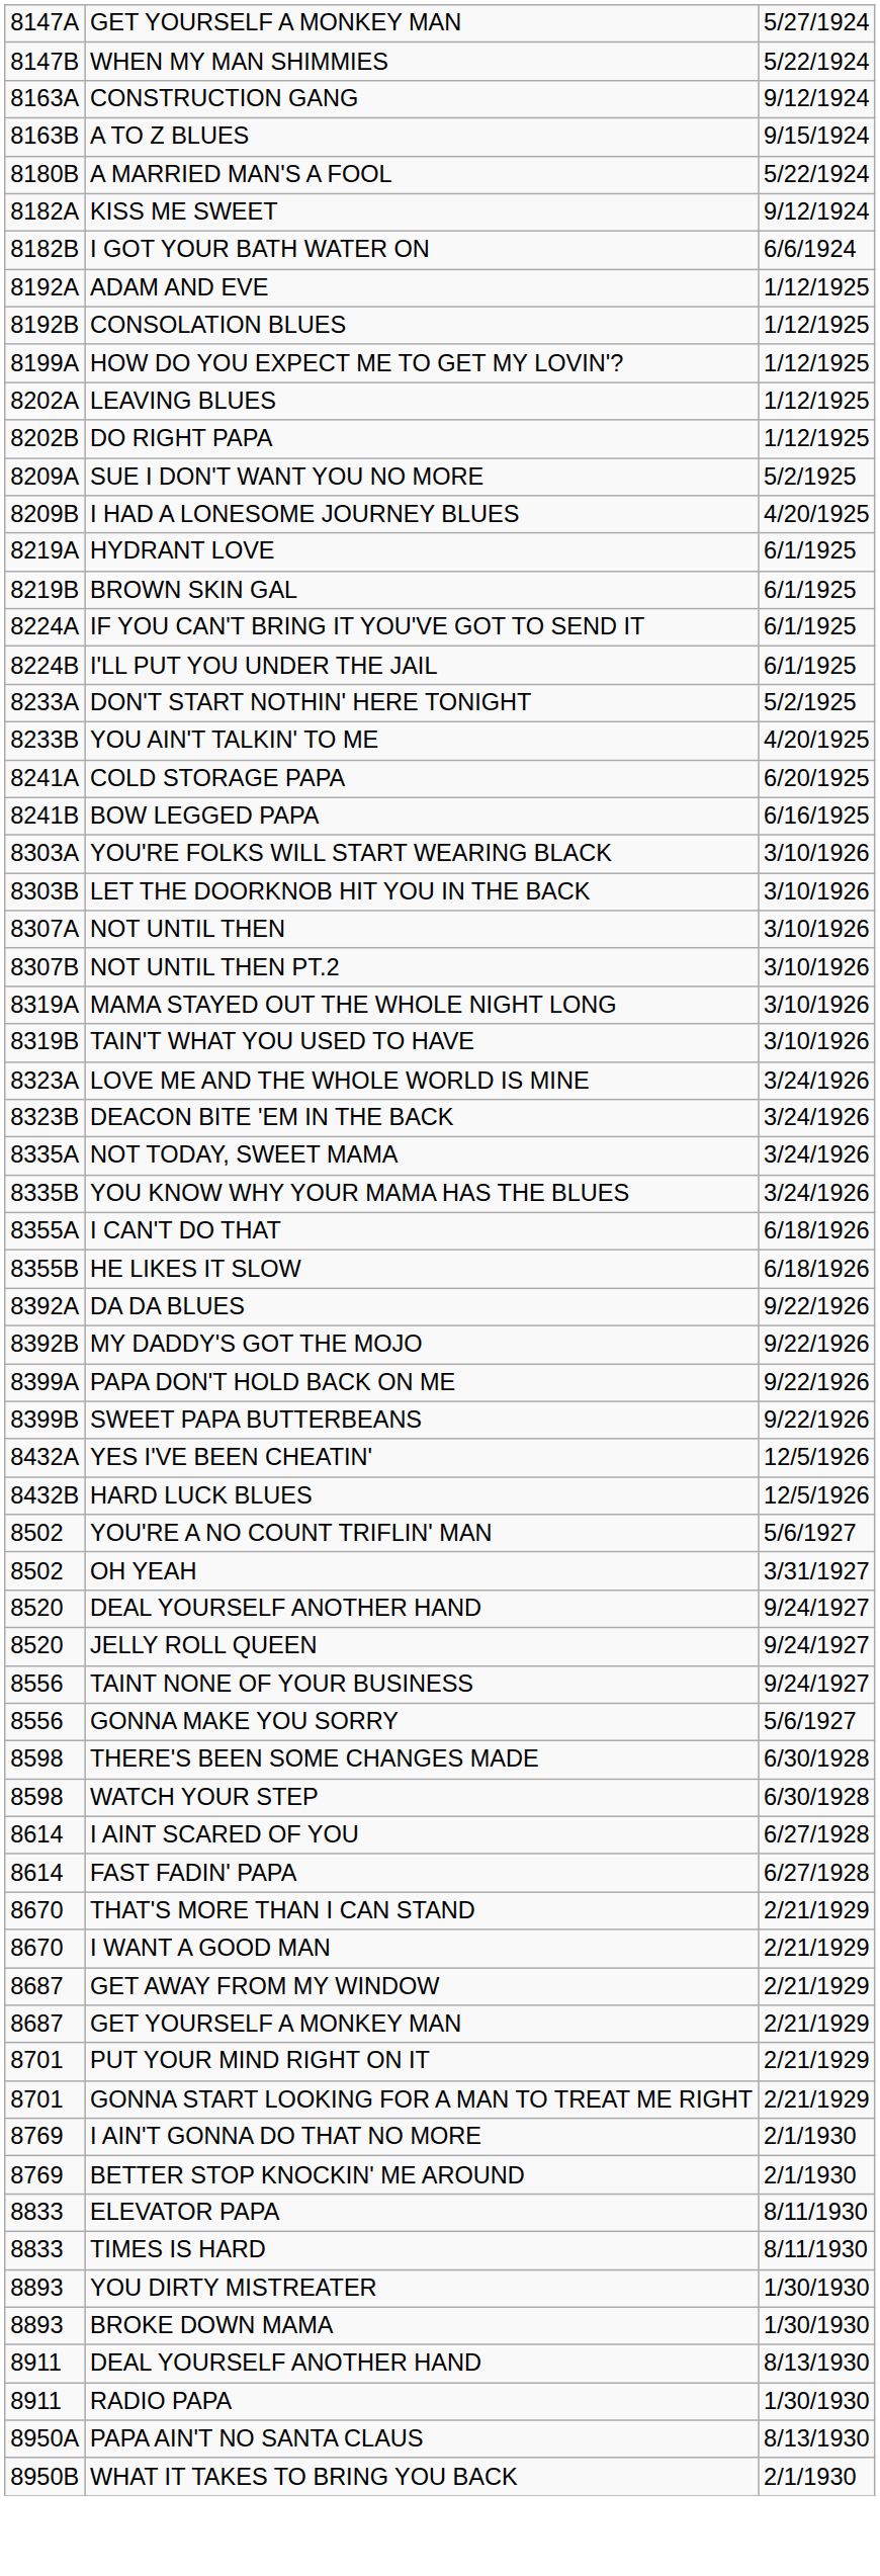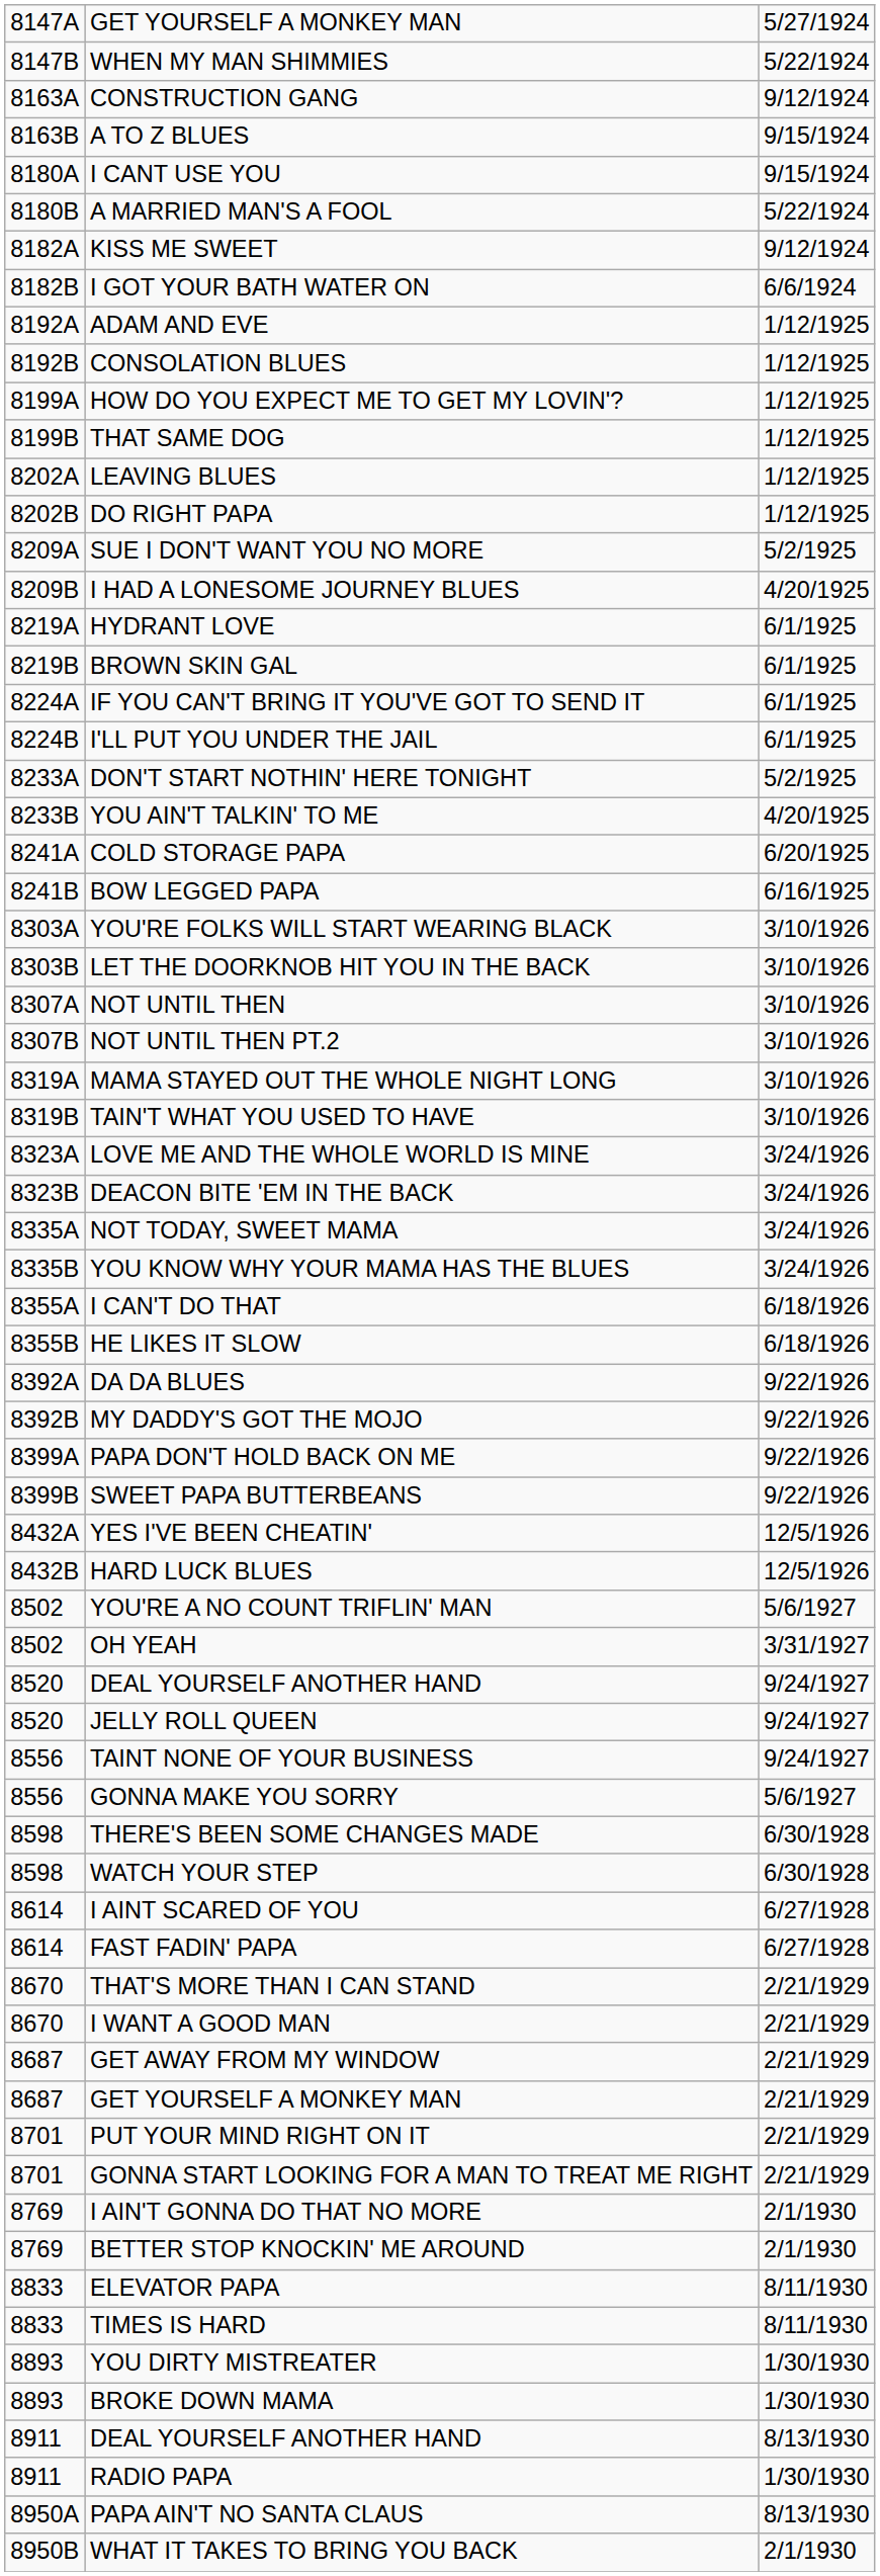 <table class="wikitable">
 <tr>
 <td>8147A</td>
 <td>GET YOURSELF A MONKEY MAN</td>
 <td>5/27/1924</td>
 </tr>
 <tr>
 <td>8147B</td>
 <td>WHEN MY MAN SHIMMIES</td>
 <td>5/22/1924</td>
 </tr>
 <tr>
 <td>8163A</td>
 <td>CONSTRUCTION GANG</td>
 <td>9/12/1924</td>
 </tr>
 <tr>
 <td>8163B</td>
 <td>A TO Z BLUES</td>
+<td>9/15/1924</td>
+</tr>
+<tr>
+<td>8180A</td>
+<td>I CANT USE YOU</td>
 <td>9/15/1924</td>
 </tr>
 <tr>
 <td>8180B</td>
 <td>A MARRIED MAN'S A FOOL</td>
 <td>5/22/1924</td>
 </tr>
 <tr>
 <td>8182A</td>
 <td>KISS ME SWEET</td>
 <td>9/12/1924</td>
 </tr>
 <tr>
 <td>8182B</td>
 <td>I GOT YOUR BATH WATER ON</td>
 <td>6/6/1924</td>
 </tr>
 <tr>
 <td>8192A</td>
 <td>ADAM AND EVE</td>
 <td>1/12/1925</td>
 </tr>
 <tr>
 <td>8192B</td>
 <td>CONSOLATION BLUES</td>
 <td>1/12/1925</td>
 </tr>
 <tr>
 <td>8199A</td>
 <td>HOW DO YOU EXPECT ME TO GET MY  LOVIN'?</td>
+<td>1/12/1925</td>
+</tr>
+<tr>
+<td>8199B</td>
+<td>THAT SAME DOG</td>
 <td>1/12/1925</td>
 </tr>
 <tr>
 <td>8202A</td>
 <td>LEAVING BLUES</td>
 <td>1/12/1925</td>
 </tr>
 <tr>
 <td>8202B</td>
 <td>DO RIGHT PAPA</td>
 <td>1/12/1925</td>
 </tr>
 <tr>
 <td>8209A</td>
 <td>SUE I DON'T WANT YOU NO MORE</td>
 <td>5/2/1925</td>
 </tr>
 <tr>
 <td>8209B</td>
 <td>I HAD A LONESOME JOURNEY BLUES</td>
 <td>4/20/1925</td>
 </tr>
 <tr>
 <td>8219A</td>
 <td>HYDRANT LOVE</td>
 <td>6/1/1925</td>
 </tr>
 <tr>
 <td>8219B</td>
 <td>BROWN SKIN GAL</td>
 <td>6/1/1925</td>
 </tr>
 <tr>
 <td>8224A</td>
 <td>IF YOU CAN'T BRING IT YOU'VE GOT  TO SEND IT</td>
 <td>6/1/1925</td>
 </tr>
 <tr>
 <td>8224B</td>
 <td>I'LL PUT YOU UNDER THE JAIL</td>
 <td>6/1/1925</td>
 </tr>
 <tr>
 <td>8233A</td>
 <td>DON'T START NOTHIN' HERE TONIGHT</td>
 <td>5/2/1925</td>
 </tr>
 <tr>
 <td>8233B</td>
 <td>YOU AIN'T TALKIN' TO ME</td>
 <td>4/20/1925</td>
 </tr>
 <tr>
 <td>8241A</td>
 <td>COLD STORAGE PAPA</td>
 <td>6/20/1925</td>
 </tr>
 <tr>
 <td>8241B</td>
 <td>BOW LEGGED PAPA</td>
 <td>6/16/1925</td>
 </tr>
 <tr>
 <td>8303A</td>
 <td>YOU'RE FOLKS WILL START WEARING  BLACK</td>
 <td>3/10/1926</td>
 </tr>
 <tr>
 <td>8303B</td>
 <td>LET THE DOORKNOB HIT YOU IN THE  BACK</td>
 <td>3/10/1926</td>
 </tr>
 <tr>
 <td>8307A</td>
 <td>NOT UNTIL THEN</td>
 <td>3/10/1926</td>
 </tr>
 <tr>
 <td>8307B</td>
 <td>NOT UNTIL THEN PT.2</td>
 <td>3/10/1926</td>
 </tr>
 <tr>
 <td>8319A</td>
 <td>MAMA STAYED OUT THE WHOLE NIGHT  LONG</td>
 <td>3/10/1926</td>
 </tr>
 <tr>
 <td>8319B</td>
 <td>TAIN'T WHAT YOU USED TO HAVE</td>
 <td>3/10/1926</td>
 </tr>
 <tr>
 <td>8323A</td>
 <td>LOVE ME AND THE WHOLE WORLD IS  MINE</td>
 <td>3/24/1926</td>
 </tr>
 <tr>
 <td>8323B</td>
 <td>DEACON BITE 'EM IN THE BACK</td>
 <td>3/24/1926</td>
 </tr>
 <tr>
 <td>8335A</td>
 <td>NOT TODAY, SWEET MAMA</td>
 <td>3/24/1926</td>
 </tr>
 <tr>
 <td>8335B</td>
 <td>YOU KNOW WHY YOUR MAMA HAS THE  BLUES</td>
 <td>3/24/1926</td>
 </tr>
 <tr>
 <td>8355A</td>
 <td>I CAN'T DO THAT</td>
 <td>6/18/1926</td>
 </tr>
 <tr>
 <td>8355B</td>
 <td>HE LIKES IT SLOW</td>
 <td>6/18/1926</td>
 </tr>
 <tr>
 <td>8392A</td>
 <td>DA DA BLUES</td>
 <td>9/22/1926</td>
 </tr>
 <tr>
 <td>8392B</td>
 <td>MY DADDY'S GOT THE MOJO</td>
 <td>9/22/1926</td>
 </tr>
 <tr>
 <td>8399A</td>
 <td>PAPA DON'T HOLD BACK ON ME</td>
 <td>9/22/1926</td>
 </tr>
 <tr>
 <td>8399B</td>
 <td>SWEET PAPA BUTTERBEANS</td>
 <td>9/22/1926</td>
 </tr>
 <tr>
 <td>8432A</td>
 <td>YES I'VE BEEN CHEATIN'</td>
 <td>12/5/1926</td>
 </tr>
 <tr>
 <td>8432B</td>
 <td>HARD LUCK BLUES</td>
 <td>12/5/1926</td>
 </tr>
 <tr>
 <td>8502</td>
 <td>YOU'RE A NO COUNT TRIFLIN' MAN</td>
 <td>5/6/1927</td>
 </tr>
 <tr>
 <td>8502</td>
 <td>OH YEAH</td>
 <td>3/31/1927</td>
 </tr>
 <tr>
 <td>8520</td>
 <td>DEAL YOURSELF ANOTHER HAND</td>
 <td>9/24/1927</td>
 </tr>
 <tr>
 <td>8520</td>
 <td>JELLY ROLL QUEEN</td>
 <td>9/24/1927</td>
 </tr>
 <tr>
 <td>8556</td>
 <td>TAINT NONE OF YOUR BUSINESS</td>
 <td>9/24/1927</td>
 </tr>
 <tr>
 <td>8556</td>
 <td>GONNA MAKE YOU SORRY</td>
 <td>5/6/1927</td>
 </tr>
 <tr>
 <td>8598</td>
 <td>THERE'S BEEN SOME CHANGES MADE</td>
 <td>6/30/1928</td>
 </tr>
 <tr>
 <td>8598</td>
 <td>WATCH YOUR STEP</td>
 <td>6/30/1928</td>
 </tr>
 <tr>
 <td>8614</td>
 <td>I AINT SCARED OF YOU</td>
 <td>6/27/1928</td>
 </tr>
 <tr>
 <td>8614</td>
 <td>FAST FADIN' PAPA</td>
 <td>6/27/1928</td>
 </tr>
 <tr>
 <td>8670</td>
 <td>THAT'S MORE THAN I CAN STAND</td>
 <td>2/21/1929</td>
 </tr>
 <tr>
 <td>8670</td>
 <td>I WANT A GOOD MAN</td>
 <td>2/21/1929</td>
 </tr>
 <tr>
 <td>8687</td>
 <td>GET AWAY FROM MY WINDOW</td>
 <td>2/21/1929</td>
 </tr>
 <tr>
 <td>8687</td>
 <td>GET YOURSELF A MONKEY MAN</td>
 <td>2/21/1929</td>
 </tr>
 <tr>
 <td>8701</td>
 <td>PUT YOUR MIND RIGHT ON IT</td>
 <td>2/21/1929</td>
 </tr>
 <tr>
 <td>8701</td>
 <td>GONNA START LOOKING FOR A MAN TO  TREAT ME RIGHT</td>
 <td>2/21/1929</td>
 </tr>
 <tr>
 <td>8769</td>
 <td>I AIN'T GONNA DO THAT NO MORE</td>
 <td>2/1/1930</td>
 </tr>
 <tr>
 <td>8769</td>
 <td>BETTER STOP KNOCKIN' ME AROUND</td>
 <td>2/1/1930</td>
 </tr>
 <tr>
 <td>8833</td>
 <td>ELEVATOR PAPA</td>
 <td>8/11/1930</td>
 </tr>
 <tr>
 <td>8833</td>
 <td>TIMES IS HARD</td>
 <td>8/11/1930</td>
 </tr>
 <tr>
 <td>8893</td>
 <td>YOU DIRTY MISTREATER</td>
 <td>1/30/1930</td>
 </tr>
 <tr>
 <td>8893</td>
 <td>BROKE DOWN MAMA</td>
 <td>1/30/1930</td>
 </tr>
 <tr>
 <td>8911</td>
 <td>DEAL YOURSELF ANOTHER HAND</td>
 <td>8/13/1930</td>
 </tr>
 <tr>
 <td>8911</td>
 <td>RADIO PAPA</td>
 <td>1/30/1930</td>
 </tr>
 <tr>
 <td>8950A</td>
 <td>PAPA AIN'T NO SANTA CLAUS</td>
 <td>8/13/1930</td>
 </tr>
 <tr>
 <td>8950B</td>
 <td>WHAT IT TAKES TO BRING YOU BACK</td>
 <td>2/1/1930</td>
 </tr>
 </table>
